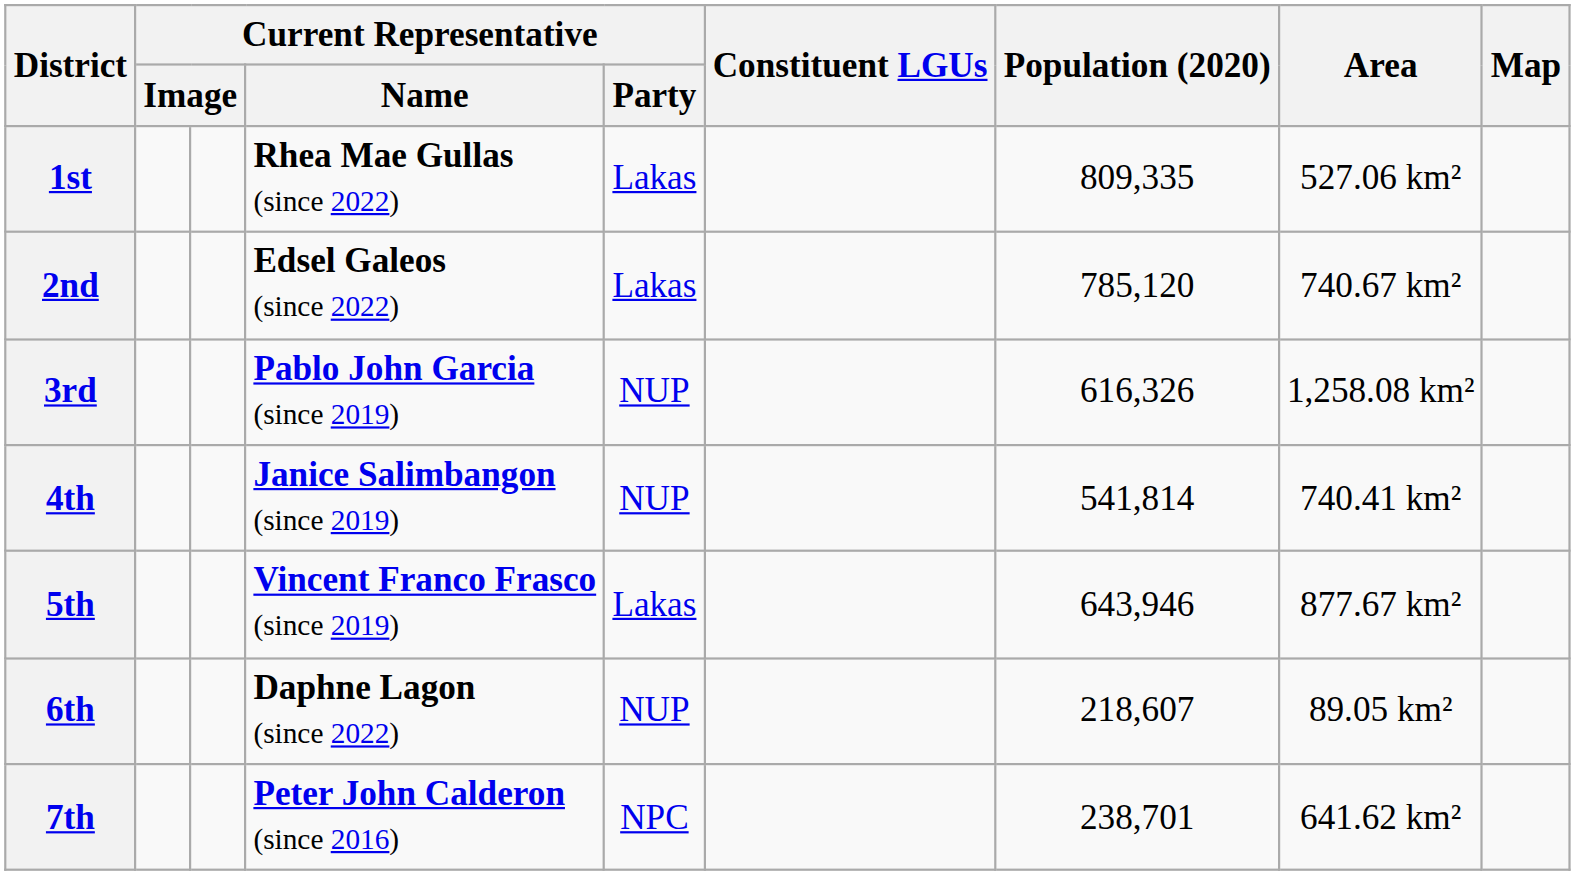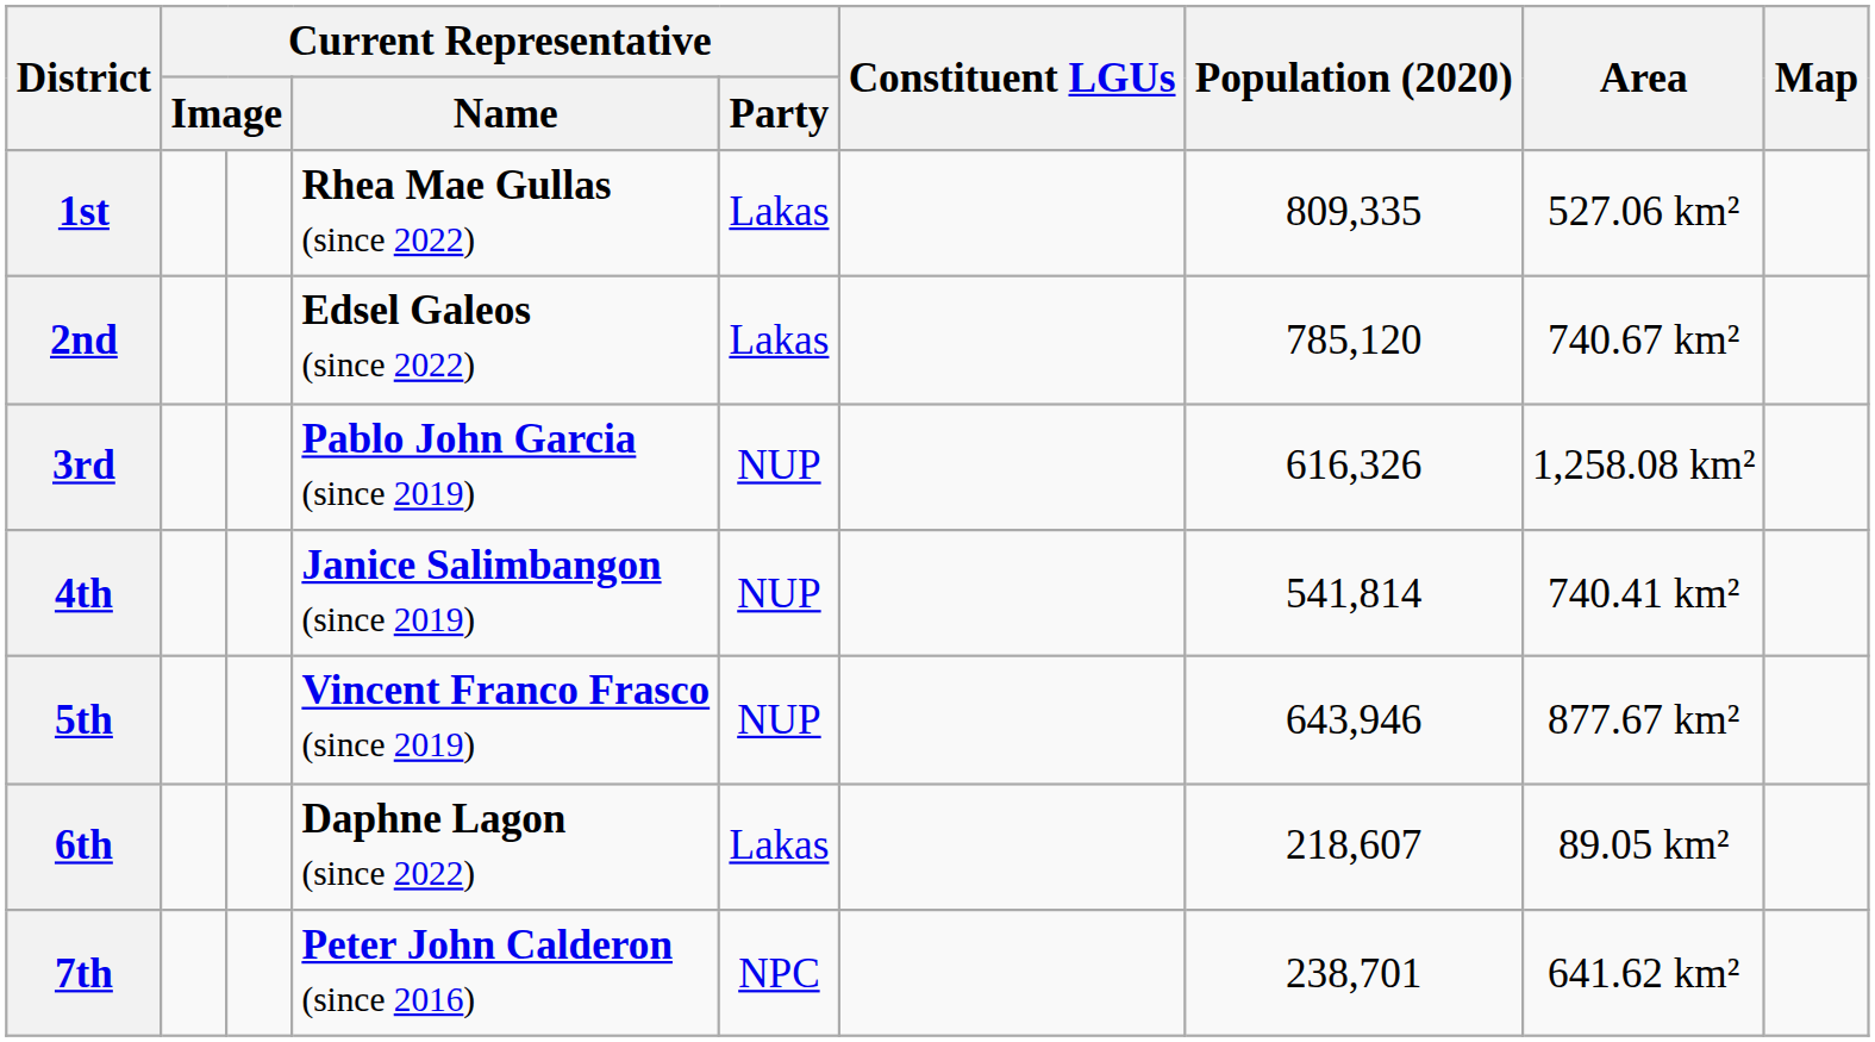 <table class="wikitable sortable" style="margin: 1em auto; font-size:100%; line-height:20px; text-align:center">
 <tr>
 <th rowspan="2">District</th>
 <th colspan="4">Current Representative</th>
 <th rowspan="2">Constituent <a href='#'>LGUs</a></th>
 <th rowspan="2">Population (2020)</th>
 <th rowspan="2">Area</th>
 <th rowspan="2">Map</th>
 </tr>
 <tr>
 <th colspan="2">Image</th>
 <th>Name</th>
 <th>Party</th>
 </tr>
 <tr>
 <th><a href='#'>1st</a></th>
 <td></td>
 <td></td>
 <td style="text-align:left;"><strong>Rhea Mae Gullas</strong><br><small>(since <a href='#'>2022</a>)</small></td>
 <td><a href='#'>Lakas</a></td>
 <td></td>
 <td>809,335</td>
 <td>527.06 km²</td>
 <td></td>
 </tr>
 <tr>
 <th><a href='#'>2nd</a></th>
 <td></td>
 <td></td>
 <td style="text-align:left;"><strong>Edsel Galeos</strong><br><small>(since <a href='#'>2022</a>)</small></td>
 <td><a href='#'>Lakas</a></td>
 <td></td>
 <td>785,120</td>
 <td>740.67 km²</td>
 <td></td>
 </tr>
 <tr>
 <th><a href='#'>3rd</a></th>
 <td></td>
 <td></td>
 <td style="text-align:left;"><strong><a href='#'>Pablo John Garcia</a></strong><br><small>(since <a href='#'>2019</a>)</small></td>
 <td><a href='#'>NUP</a></td>
 <td></td>
 <td>616,326</td>
 <td>1,258.08 km²</td>
 <td></td>
 </tr>
 <tr>
 <th><a href='#'>4th</a></th>
 <td></td>
 <td></td>
 <td style="text-align:left;"><strong><a href='#'>Janice Salimbangon</a></strong><br><small>(since <a href='#'>2019</a>)</small></td>
 <td><a href='#'>NUP</a></td>
 <td></td>
 <td>541,814</td>
 <td>740.41 km²</td>
 <td></td>
 </tr>
 <tr>
 <th><a href='#'>5th</a></th>
 <td></td>
 <td></td>
 <td style="text-align:left;"><strong><a href='#'>Vincent Franco Frasco</a></strong><br><small>(since <a href='#'>2019</a>)</small></td>
-<td><a href='#'>Lakas</a></td>
+<td><a href='#'>NUP</a></td>
 <td></td>
 <td>643,946</td>
 <td>877.67 km²</td>
 <td></td>
 </tr>
 <tr>
 <th><a href='#'>6th</a></th>
 <td></td>
 <td></td>
 <td style="text-align:left;"><strong>Daphne Lagon</strong><br><small>(since <a href='#'>2022</a>)</small></td>
-<td><a href='#'>NUP</a></td>
+<td><a href='#'>Lakas</a></td>
 <td></td>
 <td>218,607</td>
 <td>89.05 km²</td>
 <td></td>
 </tr>
 <tr>
 <th><a href='#'>7th</a></th>
 <td></td>
 <td></td>
 <td style="text-align:left;"><strong><a href='#'>Peter John Calderon</a></strong><br><small>(since <a href='#'>2016</a>)</small></td>
 <td><a href='#'>NPC</a></td>
 <td></td>
 <td>238,701</td>
 <td>641.62 km²</td>
 <td></td>
 </tr>
 </table>
